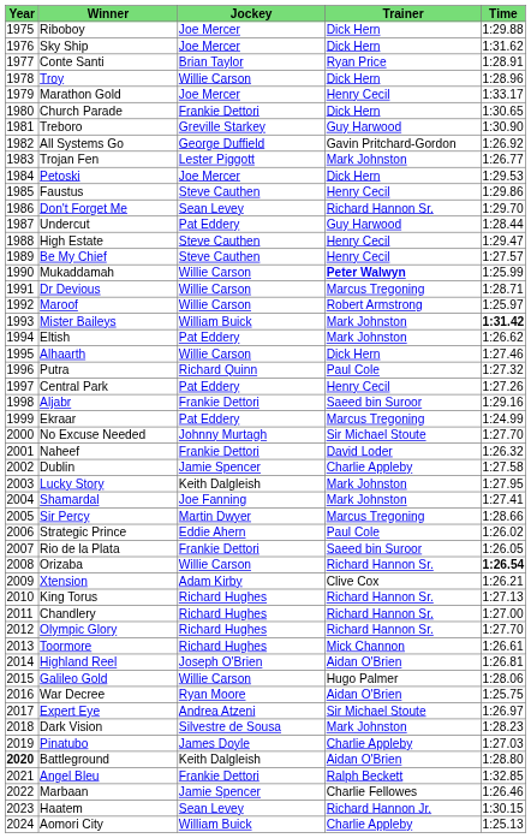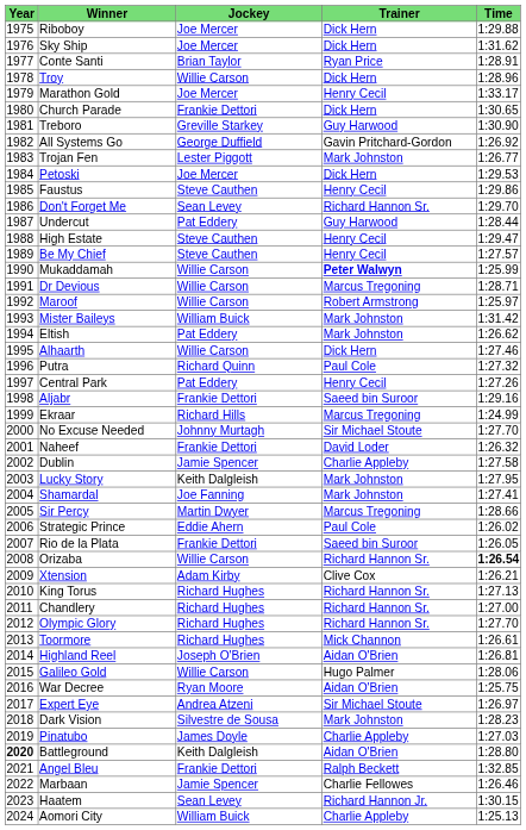 <table class = "sortable" | border="1" style="border-collapse: collapse; font-size:90%">
 <tr bgcolor="#77dd77" align="center">
 <th width="36px"><strong>Year</strong><br></th>
 <th width="160px"><strong>Winner</strong><br></th>
 <th width="170px"><strong>Jockey</strong><br></th>
 <th width="180px"><strong>Trainer</strong><br></th>
 <th><strong>Time</strong><br></th>
 </tr>
 <tr>
 <td>1975</td>
 <td>Riboboy</td>
 <td><a href='#'>Joe Mercer</a></td>
 <td><a href='#'>Dick Hern</a></td>
 <td>1:29.88</td>
 </tr>
 <tr>
 <td>1976</td>
 <td>Sky Ship</td>
 <td><a href='#'>Joe Mercer</a></td>
 <td><a href='#'>Dick Hern</a></td>
 <td>1:31.62</td>
 </tr>
 <tr>
 <td>1977</td>
 <td>Conte Santi</td>
 <td><a href='#'>Brian Taylor</a></td>
 <td><a href='#'>Ryan Price</a></td>
 <td>1:28.91</td>
 </tr>
 <tr>
 <td>1978</td>
 <td><a href='#'>Troy</a></td>
 <td><a href='#'>Willie Carson</a></td>
 <td><a href='#'>Dick Hern</a></td>
 <td>1:28.96</td>
 </tr>
 <tr>
 <td>1979</td>
 <td>Marathon Gold</td>
 <td><a href='#'>Joe Mercer</a></td>
 <td><a href='#'>Henry Cecil</a></td>
 <td>1:33.17</td>
 </tr>
 <tr>
 <td>1980</td>
 <td>Church Parade</td>
 <td><a href='#'>Frankie Dettori</a></td>
 <td><a href='#'>Dick Hern</a></td>
 <td>1:30.65</td>
 </tr>
 <tr>
 <td>1981</td>
 <td>Treboro</td>
 <td><a href='#'>Greville Starkey</a></td>
 <td><a href='#'>Guy Harwood</a></td>
 <td>1:30.90</td>
 </tr>
 <tr>
 <td>1982</td>
 <td>All Systems Go</td>
 <td><a href='#'>George Duffield</a></td>
 <td>Gavin Pritchard-Gordon</td>
 <td>1:26.92</td>
 </tr>
 <tr>
 <td>1983</td>
 <td>Trojan Fen</td>
 <td><a href='#'>Lester Piggott</a></td>
 <td><a href='#'>Mark Johnston</a></td>
 <td>1:26.77</td>
 </tr>
 <tr>
 <td>1984</td>
 <td><a href='#'>Petoski</a></td>
 <td><a href='#'>Joe Mercer</a></td>
 <td><a href='#'>Dick Hern</a></td>
 <td>1:29.53</td>
 </tr>
 <tr>
 <td>1985</td>
 <td>Faustus</td>
 <td><a href='#'>Steve Cauthen</a></td>
 <td><a href='#'>Henry Cecil</a></td>
 <td>1:29.86</td>
 </tr>
 <tr>
 <td>1986</td>
 <td><a href='#'>Don't Forget Me</a></td>
 <td><a href='#'>Sean Levey</a></td>
 <td><a href='#'>Richard Hannon Sr.</a></td>
 <td>1:29.70</td>
 </tr>
 <tr>
 <td>1987</td>
 <td>Undercut</td>
 <td><a href='#'>Pat Eddery</a></td>
 <td><a href='#'>Guy Harwood</a></td>
 <td>1:28.44</td>
 </tr>
 <tr>
 <td>1988</td>
 <td>High Estate</td>
 <td><a href='#'>Steve Cauthen</a></td>
 <td><a href='#'>Henry Cecil</a></td>
 <td>1:29.47</td>
 </tr>
 <tr>
 <td>1989</td>
 <td><a href='#'>Be My Chief</a></td>
 <td><a href='#'>Steve Cauthen</a></td>
 <td><a href='#'>Henry Cecil</a></td>
 <td>1:27.57</td>
 </tr>
 <tr>
 <td>1990</td>
 <td>Mukaddamah</td>
 <td><a href='#'>Willie Carson</a></td>
 <td><strong><a href='#'>Peter Walwyn</a></strong></td>
 <td>1:25.99</td>
 </tr>
 <tr>
 <td>1991</td>
 <td><a href='#'>Dr Devious</a></td>
 <td><a href='#'>Willie Carson</a></td>
 <td><a href='#'>Marcus Tregoning</a></td>
 <td>1:28.71</td>
 </tr>
 <tr>
 <td>1992</td>
 <td><a href='#'>Maroof</a></td>
 <td><a href='#'>Willie Carson</a></td>
 <td><a href='#'>Robert Armstrong</a></td>
 <td>1:25.97</td>
 </tr>
 <tr>
 <td>1993</td>
 <td><a href='#'>Mister Baileys</a></td>
 <td><a href='#'>William Buick</a></td>
 <td><a href='#'>Mark Johnston</a></td>
-<td><strong>1:31.42</strong></td>
+<td>1:31.42</td>
 </tr>
 <tr>
 <td>1994</td>
 <td>Eltish</td>
 <td><a href='#'>Pat Eddery</a></td>
 <td><a href='#'>Mark Johnston</a></td>
 <td>1:26.62</td>
 </tr>
 <tr>
 <td>1995</td>
 <td><a href='#'>Alhaarth</a></td>
 <td><a href='#'>Willie Carson</a></td>
 <td><a href='#'>Dick Hern</a></td>
 <td>1:27.46</td>
 </tr>
 <tr>
 <td>1996</td>
 <td>Putra</td>
 <td><a href='#'>Richard Quinn</a></td>
 <td><a href='#'>Paul Cole</a></td>
 <td>1:27.32</td>
 </tr>
 <tr>
 <td>1997</td>
 <td>Central Park</td>
 <td><a href='#'>Pat Eddery</a></td>
 <td><a href='#'>Henry Cecil</a></td>
 <td>1:27.26</td>
 </tr>
 <tr>
 <td>1998</td>
 <td><a href='#'>Aljabr</a></td>
 <td><a href='#'>Frankie Dettori</a></td>
 <td><a href='#'>Saeed bin Suroor</a></td>
 <td>1:29.16</td>
 </tr>
 <tr>
 <td>1999</td>
 <td>Ekraar</td>
-<td><a href='#'>Pat Eddery</a></td>
+<td><a href='#'>Richard Hills</a></td>
 <td><a href='#'>Marcus Tregoning</a></td>
 <td>1:24.99</td>
 </tr>
 <tr>
 <td>2000</td>
 <td>No Excuse Needed</td>
 <td><a href='#'>Johnny Murtagh</a></td>
 <td><a href='#'>Sir Michael Stoute</a></td>
 <td>1:27.70</td>
 </tr>
 <tr>
 <td>2001</td>
 <td>Naheef</td>
 <td><a href='#'>Frankie Dettori</a></td>
 <td><a href='#'>David Loder</a></td>
 <td>1:26.32</td>
 </tr>
 <tr>
 <td>2002</td>
 <td>Dublin</td>
 <td><a href='#'>Jamie Spencer</a></td>
 <td><a href='#'>Charlie Appleby</a></td>
 <td>1:27.58</td>
 </tr>
 <tr>
 <td>2003</td>
 <td><a href='#'>Lucky Story</a></td>
 <td>Keith Dalgleish</td>
 <td><a href='#'>Mark Johnston</a></td>
 <td>1:27.95</td>
 </tr>
 <tr>
 <td>2004</td>
 <td><a href='#'>Shamardal</a></td>
 <td><a href='#'>Joe Fanning</a></td>
 <td><a href='#'>Mark Johnston</a></td>
 <td>1:27.41</td>
 </tr>
 <tr>
 <td>2005</td>
 <td><a href='#'>Sir Percy</a></td>
 <td><a href='#'>Martin Dwyer</a></td>
 <td><a href='#'>Marcus Tregoning</a></td>
 <td>1:28.66</td>
 </tr>
 <tr>
 <td>2006</td>
 <td>Strategic Prince</td>
 <td><a href='#'>Eddie Ahern</a></td>
 <td><a href='#'>Paul Cole</a></td>
 <td>1:26.02</td>
 </tr>
 <tr>
 <td>2007</td>
 <td>Rio de la Plata</td>
 <td><a href='#'>Frankie Dettori</a></td>
 <td><a href='#'>Saeed bin Suroor</a></td>
 <td>1:26.05</td>
 </tr>
 <tr>
 <td>2008</td>
 <td>Orizaba</td>
 <td><a href='#'>Willie Carson</a></td>
 <td><a href='#'>Richard Hannon Sr.</a></td>
 <td><strong>1:26.54</strong></td>
 </tr>
 <tr>
 <td>2009</td>
 <td><a href='#'>Xtension</a></td>
 <td><a href='#'>Adam Kirby</a></td>
 <td>Clive Cox</td>
 <td>1:26.21</td>
 </tr>
 <tr>
 <td>2010</td>
 <td>King Torus</td>
 <td><a href='#'>Richard Hughes</a></td>
 <td><a href='#'>Richard Hannon Sr.</a></td>
 <td>1:27.13</td>
 </tr>
 <tr>
 <td>2011</td>
 <td>Chandlery</td>
 <td><a href='#'>Richard Hughes</a></td>
 <td><a href='#'>Richard Hannon Sr.</a></td>
 <td>1:27.00</td>
 </tr>
 <tr>
 <td>2012</td>
 <td><a href='#'>Olympic Glory</a></td>
 <td><a href='#'>Richard Hughes</a></td>
 <td><a href='#'>Richard Hannon Sr.</a></td>
 <td>1:27.70</td>
 </tr>
 <tr>
 <td>2013</td>
 <td><a href='#'>Toormore</a></td>
 <td><a href='#'>Richard Hughes</a></td>
 <td><a href='#'>Mick Channon</a></td>
 <td>1:26.61</td>
 </tr>
 <tr>
 <td>2014</td>
 <td><a href='#'>Highland Reel</a></td>
 <td><a href='#'>Joseph O'Brien</a></td>
 <td><a href='#'>Aidan O'Brien</a></td>
 <td>1:26.81</td>
 </tr>
 <tr>
 <td>2015</td>
 <td><a href='#'>Galileo Gold</a></td>
 <td><a href='#'>Willie Carson</a></td>
 <td>Hugo Palmer</td>
 <td>1:28.06</td>
 </tr>
 <tr>
 <td>2016</td>
 <td>War Decree</td>
 <td><a href='#'>Ryan Moore</a></td>
 <td><a href='#'>Aidan O'Brien</a></td>
 <td>1:25.75</td>
 </tr>
 <tr>
 <td>2017</td>
 <td><a href='#'>Expert Eye</a></td>
 <td><a href='#'>Andrea Atzeni</a></td>
 <td><a href='#'>Sir Michael Stoute</a></td>
 <td>1:26.97</td>
 </tr>
 <tr>
 <td>2018</td>
 <td>Dark Vision</td>
 <td><a href='#'>Silvestre de Sousa</a></td>
 <td><a href='#'>Mark Johnston</a></td>
 <td>1:28.23</td>
 </tr>
 <tr>
 <td>2019</td>
 <td><a href='#'>Pinatubo</a></td>
 <td><a href='#'>James Doyle</a></td>
 <td><a href='#'>Charlie Appleby</a></td>
 <td>1:27.03</td>
 </tr>
 <tr>
 <td><strong>2020</strong></td>
 <td>Battleground</td>
 <td>Keith Dalgleish</td>
 <td><a href='#'>Aidan O'Brien</a></td>
 <td>1:28.80</td>
 </tr>
 <tr>
 <td>2021</td>
 <td><a href='#'>Angel Bleu</a></td>
 <td><a href='#'>Frankie Dettori</a></td>
 <td><a href='#'>Ralph Beckett</a></td>
 <td>1:32.85</td>
 </tr>
 <tr>
 <td>2022</td>
 <td>Marbaan</td>
 <td><a href='#'>Jamie Spencer</a></td>
 <td>Charlie Fellowes</td>
 <td>1:26.46</td>
 </tr>
 <tr>
 <td>2023</td>
 <td>Haatem</td>
 <td><a href='#'>Sean Levey</a></td>
 <td><a href='#'>Richard Hannon Jr.</a></td>
 <td>1:30.15</td>
 </tr>
 <tr>
 <td>2024</td>
 <td>Aomori City</td>
 <td><a href='#'>William Buick</a></td>
 <td><a href='#'>Charlie Appleby</a></td>
 <td>1:25.13</td>
 </tr>
 </table>
